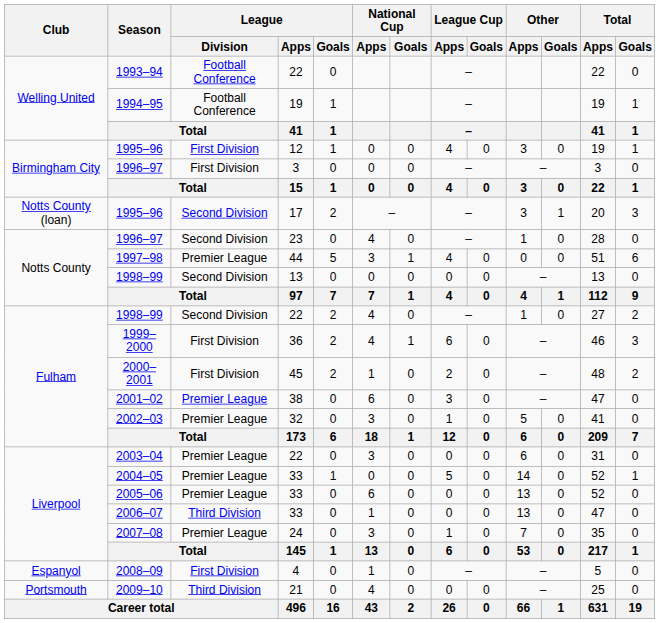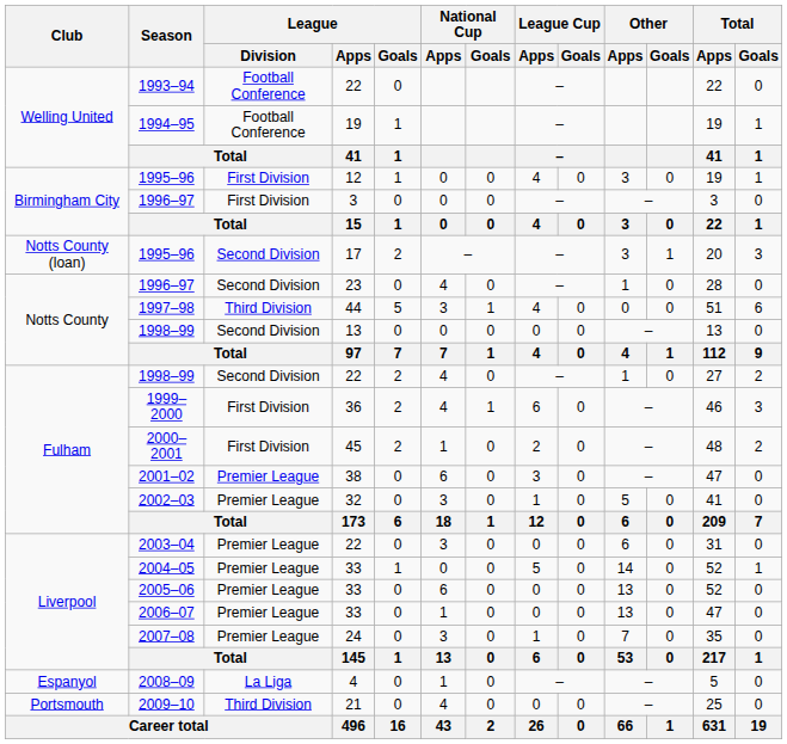 <table class="wikitable" style="text-align:center">
 <tr>
 <th rowspan="2">Club</th>
 <th rowspan="2">Season</th>
 <th colspan="3">League</th>
 <th colspan="2">National Cup</th>
 <th colspan="2">League Cup</th>
 <th colspan="2">Other</th>
 <th colspan="2">Total</th>
 </tr>
 <tr>
 <th>Division</th>
 <th>Apps</th>
 <th>Goals</th>
 <th>Apps</th>
 <th>Goals</th>
 <th>Apps</th>
 <th>Goals</th>
 <th>Apps</th>
 <th>Goals</th>
 <th>Apps</th>
 <th>Goals</th>
 </tr>
 <tr>
 <td rowspan="3"><a href='#'>Welling United</a></td>
 <td><a href='#'>1993–94</a></td>
 <td><a href='#'>Football Conference</a></td>
 <td>22</td>
 <td>0</td>
 <td></td>
 <td></td>
 <td colspan="2">–</td>
 <td></td>
 <td></td>
 <td>22</td>
 <td>0</td>
 </tr>
 <tr>
 <td><a href='#'>1994–95</a></td>
 <td>Football Conference</td>
 <td>19</td>
 <td>1</td>
 <td></td>
 <td></td>
 <td colspan="2">–</td>
 <td></td>
 <td></td>
 <td>19</td>
 <td>1</td>
 </tr>
 <tr>
 <th colspan="2">Total</th>
 <th>41</th>
 <th>1</th>
 <th></th>
 <th></th>
 <th colspan="2">–</th>
 <th></th>
 <th></th>
 <th>41</th>
 <th>1</th>
 </tr>
 <tr>
 <td rowspan="3"><a href='#'>Birmingham City</a></td>
 <td><a href='#'>1995–96</a></td>
 <td><a href='#'>First Division</a></td>
 <td>12</td>
 <td>1</td>
 <td>0</td>
 <td>0</td>
 <td>4</td>
 <td>0</td>
 <td>3</td>
 <td>0</td>
 <td>19</td>
 <td>1</td>
 </tr>
 <tr>
 <td><a href='#'>1996–97</a></td>
 <td>First Division</td>
 <td>3</td>
 <td>0</td>
 <td>0</td>
 <td>0</td>
 <td colspan="2">–</td>
 <td colspan="2">–</td>
 <td>3</td>
 <td>0</td>
 </tr>
 <tr>
 <th colspan="2">Total</th>
 <th>15</th>
 <th>1</th>
 <th>0</th>
 <th>0</th>
 <th>4</th>
 <th>0</th>
 <th>3</th>
 <th>0</th>
 <th>22</th>
 <th>1</th>
 </tr>
 <tr>
 <td><a href='#'>Notts County</a> (loan)</td>
 <td><a href='#'>1995–96</a></td>
 <td><a href='#'>Second Division</a></td>
 <td>17</td>
 <td>2</td>
 <td colspan="2">–</td>
 <td colspan="2">–</td>
 <td>3</td>
 <td>1</td>
 <td>20</td>
 <td>3</td>
 </tr>
 <tr>
 <td rowspan="4">Notts County</td>
 <td><a href='#'>1996–97</a></td>
 <td>Second Division</td>
 <td>23</td>
 <td>0</td>
 <td>4</td>
 <td>0</td>
 <td colspan="2">–</td>
 <td>1</td>
 <td>0</td>
 <td>28</td>
 <td>0</td>
 </tr>
 <tr>
 <td><a href='#'>1997–98</a></td>
-<td>Premier League</td>
+<td><a href='#'>Third Division</a></td>
 <td>44</td>
 <td>5</td>
 <td>3</td>
 <td>1</td>
 <td>4</td>
 <td>0</td>
 <td>0</td>
 <td>0</td>
 <td>51</td>
 <td>6</td>
 </tr>
 <tr>
 <td><a href='#'>1998–99</a></td>
 <td>Second Division</td>
 <td>13</td>
 <td>0</td>
 <td>0</td>
 <td>0</td>
 <td>0</td>
 <td>0</td>
 <td colspan="2">–</td>
 <td>13</td>
 <td>0</td>
 </tr>
 <tr>
 <th colspan="2">Total</th>
 <th>97</th>
 <th>7</th>
 <th>7</th>
 <th>1</th>
 <th>4</th>
 <th>0</th>
 <th>4</th>
 <th>1</th>
 <th>112</th>
 <th>9</th>
 </tr>
 <tr>
 <td rowspan="6"><a href='#'>Fulham</a></td>
 <td><a href='#'>1998–99</a></td>
 <td>Second Division</td>
 <td>22</td>
 <td>2</td>
 <td>4</td>
 <td>0</td>
 <td colspan="2">–</td>
 <td>1</td>
 <td>0</td>
 <td>27</td>
 <td>2</td>
 </tr>
 <tr>
 <td><a href='#'>1999–2000</a></td>
 <td>First Division</td>
 <td>36</td>
 <td>2</td>
 <td>4</td>
 <td>1</td>
 <td>6</td>
 <td>0</td>
 <td colspan="2">–</td>
 <td>46</td>
 <td>3</td>
 </tr>
 <tr>
 <td><a href='#'>2000–2001</a></td>
 <td>First Division</td>
 <td>45</td>
 <td>2</td>
 <td>1</td>
 <td>0</td>
 <td>2</td>
 <td>0</td>
 <td colspan="2">–</td>
 <td>48</td>
 <td>2</td>
 </tr>
 <tr>
 <td><a href='#'>2001–02</a></td>
 <td><a href='#'>Premier League</a></td>
 <td>38</td>
 <td>0</td>
 <td>6</td>
 <td>0</td>
 <td>3</td>
 <td>0</td>
 <td colspan="2">–</td>
 <td>47</td>
 <td>0</td>
 </tr>
 <tr>
 <td><a href='#'>2002–03</a></td>
 <td>Premier League</td>
 <td>32</td>
 <td>0</td>
 <td>3</td>
 <td>0</td>
 <td>1</td>
 <td>0</td>
 <td>5</td>
 <td>0</td>
 <td>41</td>
 <td>0</td>
 </tr>
 <tr>
 <th colspan="2">Total</th>
 <th>173</th>
 <th>6</th>
 <th>18</th>
 <th>1</th>
 <th>12</th>
 <th>0</th>
 <th>6</th>
 <th>0</th>
 <th>209</th>
 <th>7</th>
 </tr>
 <tr>
 <td rowspan="6"><a href='#'>Liverpool</a></td>
 <td><a href='#'>2003–04</a></td>
 <td>Premier League</td>
 <td>22</td>
 <td>0</td>
 <td>3</td>
 <td>0</td>
 <td>0</td>
 <td>0</td>
 <td>6</td>
 <td>0</td>
 <td>31</td>
 <td>0</td>
 </tr>
 <tr>
 <td><a href='#'>2004–05</a></td>
 <td>Premier League</td>
 <td>33</td>
 <td>1</td>
 <td>0</td>
 <td>0</td>
 <td>5</td>
 <td>0</td>
 <td>14</td>
 <td>0</td>
 <td>52</td>
 <td>1</td>
 </tr>
 <tr>
 <td><a href='#'>2005–06</a></td>
 <td>Premier League</td>
 <td>33</td>
 <td>0</td>
 <td>6</td>
 <td>0</td>
 <td>0</td>
 <td>0</td>
 <td>13</td>
 <td>0</td>
 <td>52</td>
 <td>0</td>
 </tr>
 <tr>
 <td><a href='#'>2006–07</a></td>
-<td><a href='#'>Third Division</a></td>
+<td>Premier League</td>
 <td>33</td>
 <td>0</td>
 <td>1</td>
 <td>0</td>
 <td>0</td>
 <td>0</td>
 <td>13</td>
 <td>0</td>
 <td>47</td>
 <td>0</td>
 </tr>
 <tr>
 <td><a href='#'>2007–08</a></td>
 <td>Premier League</td>
 <td>24</td>
 <td>0</td>
 <td>3</td>
 <td>0</td>
 <td>1</td>
 <td>0</td>
 <td>7</td>
 <td>0</td>
 <td>35</td>
 <td>0</td>
 </tr>
 <tr>
 <th colspan="2">Total</th>
 <th>145</th>
 <th>1</th>
 <th>13</th>
 <th>0</th>
 <th>6</th>
 <th>0</th>
 <th>53</th>
 <th>0</th>
 <th>217</th>
 <th>1</th>
 </tr>
 <tr>
 <td><a href='#'>Espanyol</a></td>
 <td><a href='#'>2008–09</a></td>
-<td><a href='#'>First Division</a></td>
+<td><a href='#'>La Liga</a></td>
 <td>4</td>
 <td>0</td>
 <td>1</td>
 <td>0</td>
 <td colspan="2">–</td>
 <td colspan="2">–</td>
 <td>5</td>
 <td>0</td>
 </tr>
 <tr>
 <td><a href='#'>Portsmouth</a></td>
 <td><a href='#'>2009–10</a></td>
 <td><a href='#'>Third Division</a></td>
 <td>21</td>
 <td>0</td>
 <td>4</td>
 <td>0</td>
 <td>0</td>
 <td>0</td>
 <td colspan="2">–</td>
 <td>25</td>
 <td>0</td>
 </tr>
 <tr>
 <th colspan="3">Career total</th>
 <th>496</th>
 <th>16</th>
 <th>43</th>
 <th>2</th>
 <th>26</th>
 <th>0</th>
 <th>66</th>
 <th>1</th>
 <th>631</th>
 <th>19</th>
 </tr>
 </table>
